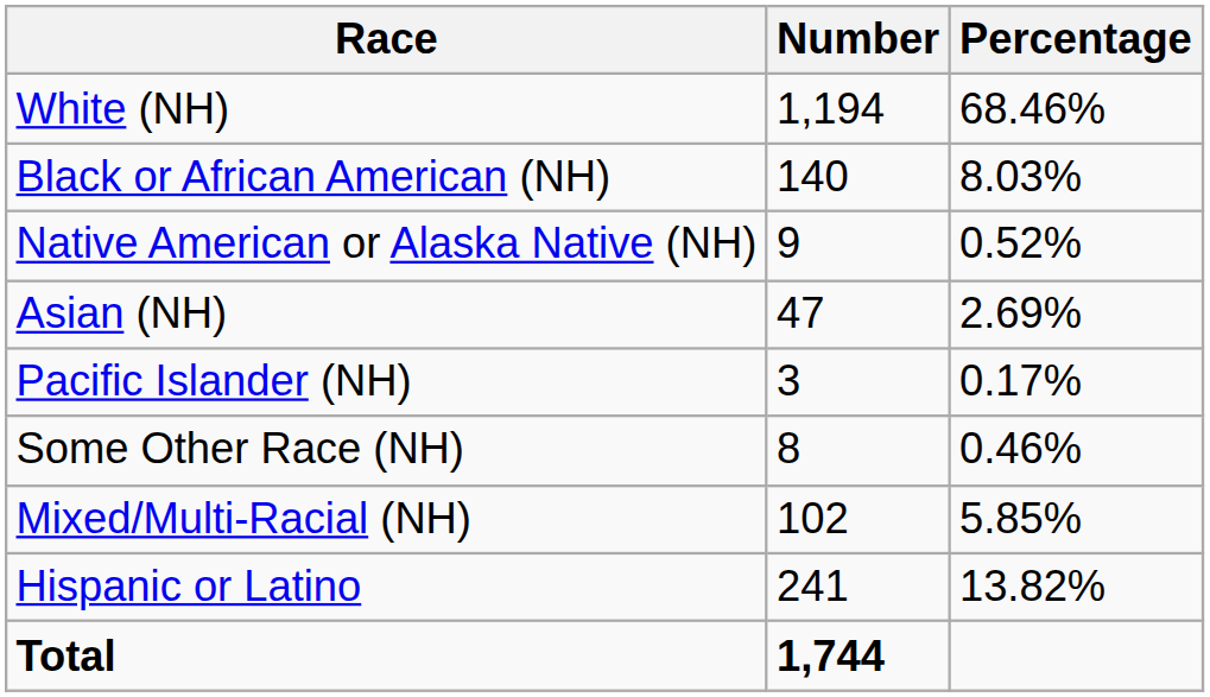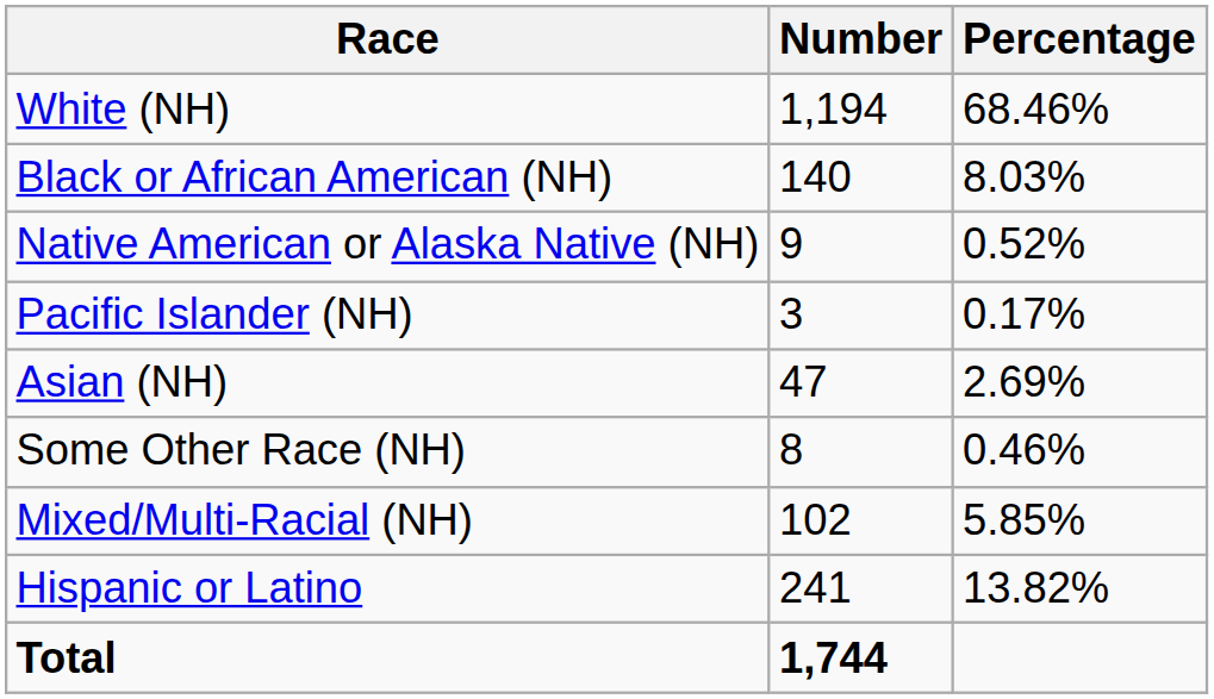 <table class="wikitable">
 <tr>
 <th>Race</th>
 <th>Number</th>
 <th>Percentage</th>
 </tr>
 <tr>
 <td><a href='#'>White</a> (NH)</td>
 <td>1,194</td>
 <td>68.46%</td>
 </tr>
 <tr>
 <td><a href='#'>Black or African American</a> (NH)</td>
 <td>140</td>
 <td>8.03%</td>
 </tr>
 <tr>
 <td><a href='#'>Native American</a> or <a href='#'>Alaska Native</a> (NH)</td>
 <td>9</td>
 <td>0.52%</td>
 </tr>
 <tr>
+<td><a href='#'>Pacific Islander</a> (NH)</td>
+<td>3</td>
+<td>0.17%</td>
+</tr>
+<tr>
 <td><a href='#'>Asian</a> (NH)</td>
 <td>47</td>
 <td>2.69%</td>
-</tr>
-<tr>
-<td><a href='#'>Pacific Islander</a> (NH)</td>
-<td>3</td>
-<td>0.17%</td>
 </tr>
 <tr>
 <td>Some Other Race (NH)</td>
 <td>8</td>
 <td>0.46%</td>
 </tr>
 <tr>
 <td><a href='#'>Mixed/Multi-Racial</a> (NH)</td>
 <td>102</td>
 <td>5.85%</td>
 </tr>
 <tr>
 <td><a href='#'>Hispanic or Latino</a></td>
 <td>241</td>
 <td>13.82%</td>
 </tr>
 <tr>
 <td><strong>Total</strong></td>
 <td><strong>1,744</strong></td>
 <td></td>
 </tr>
 </table>
